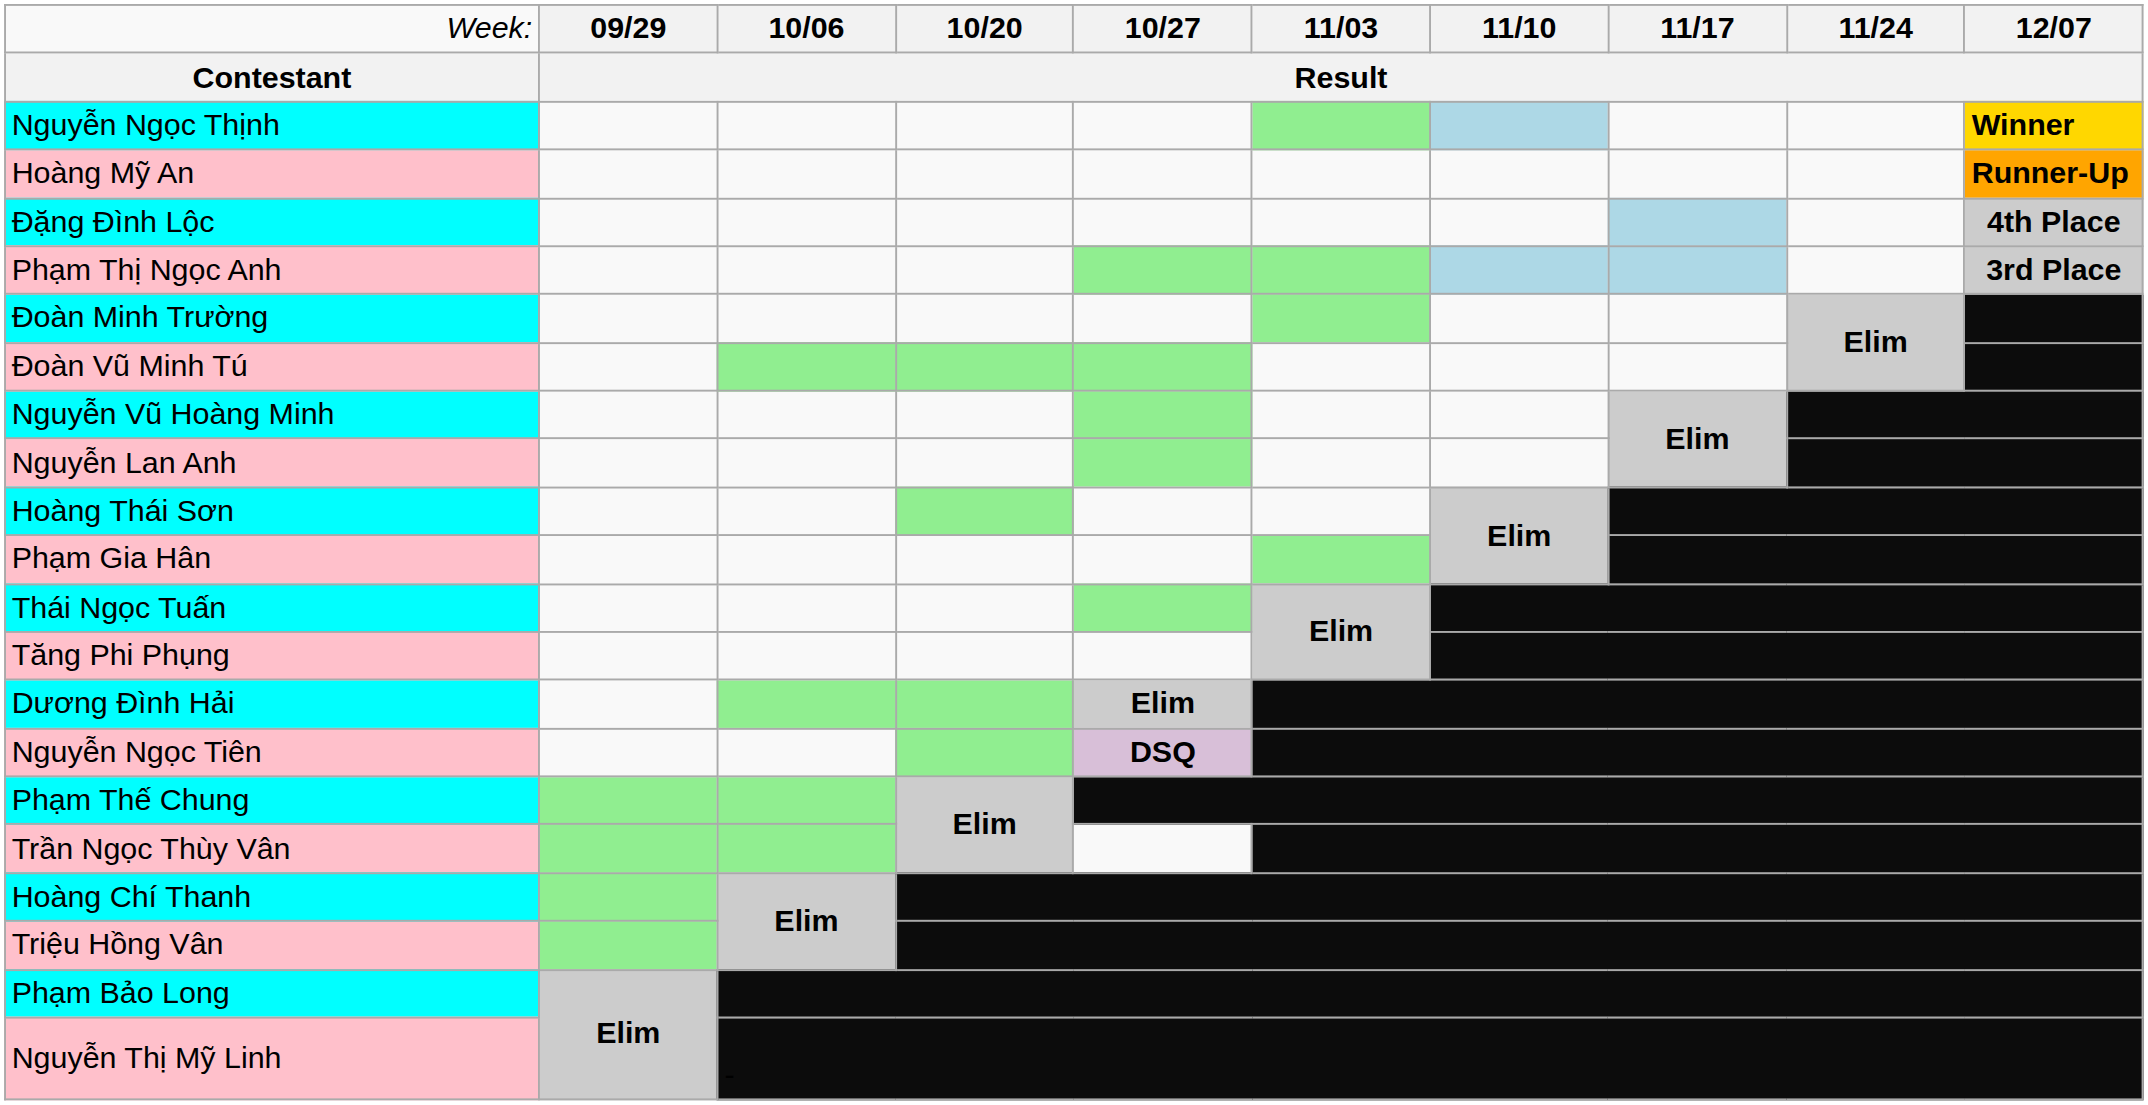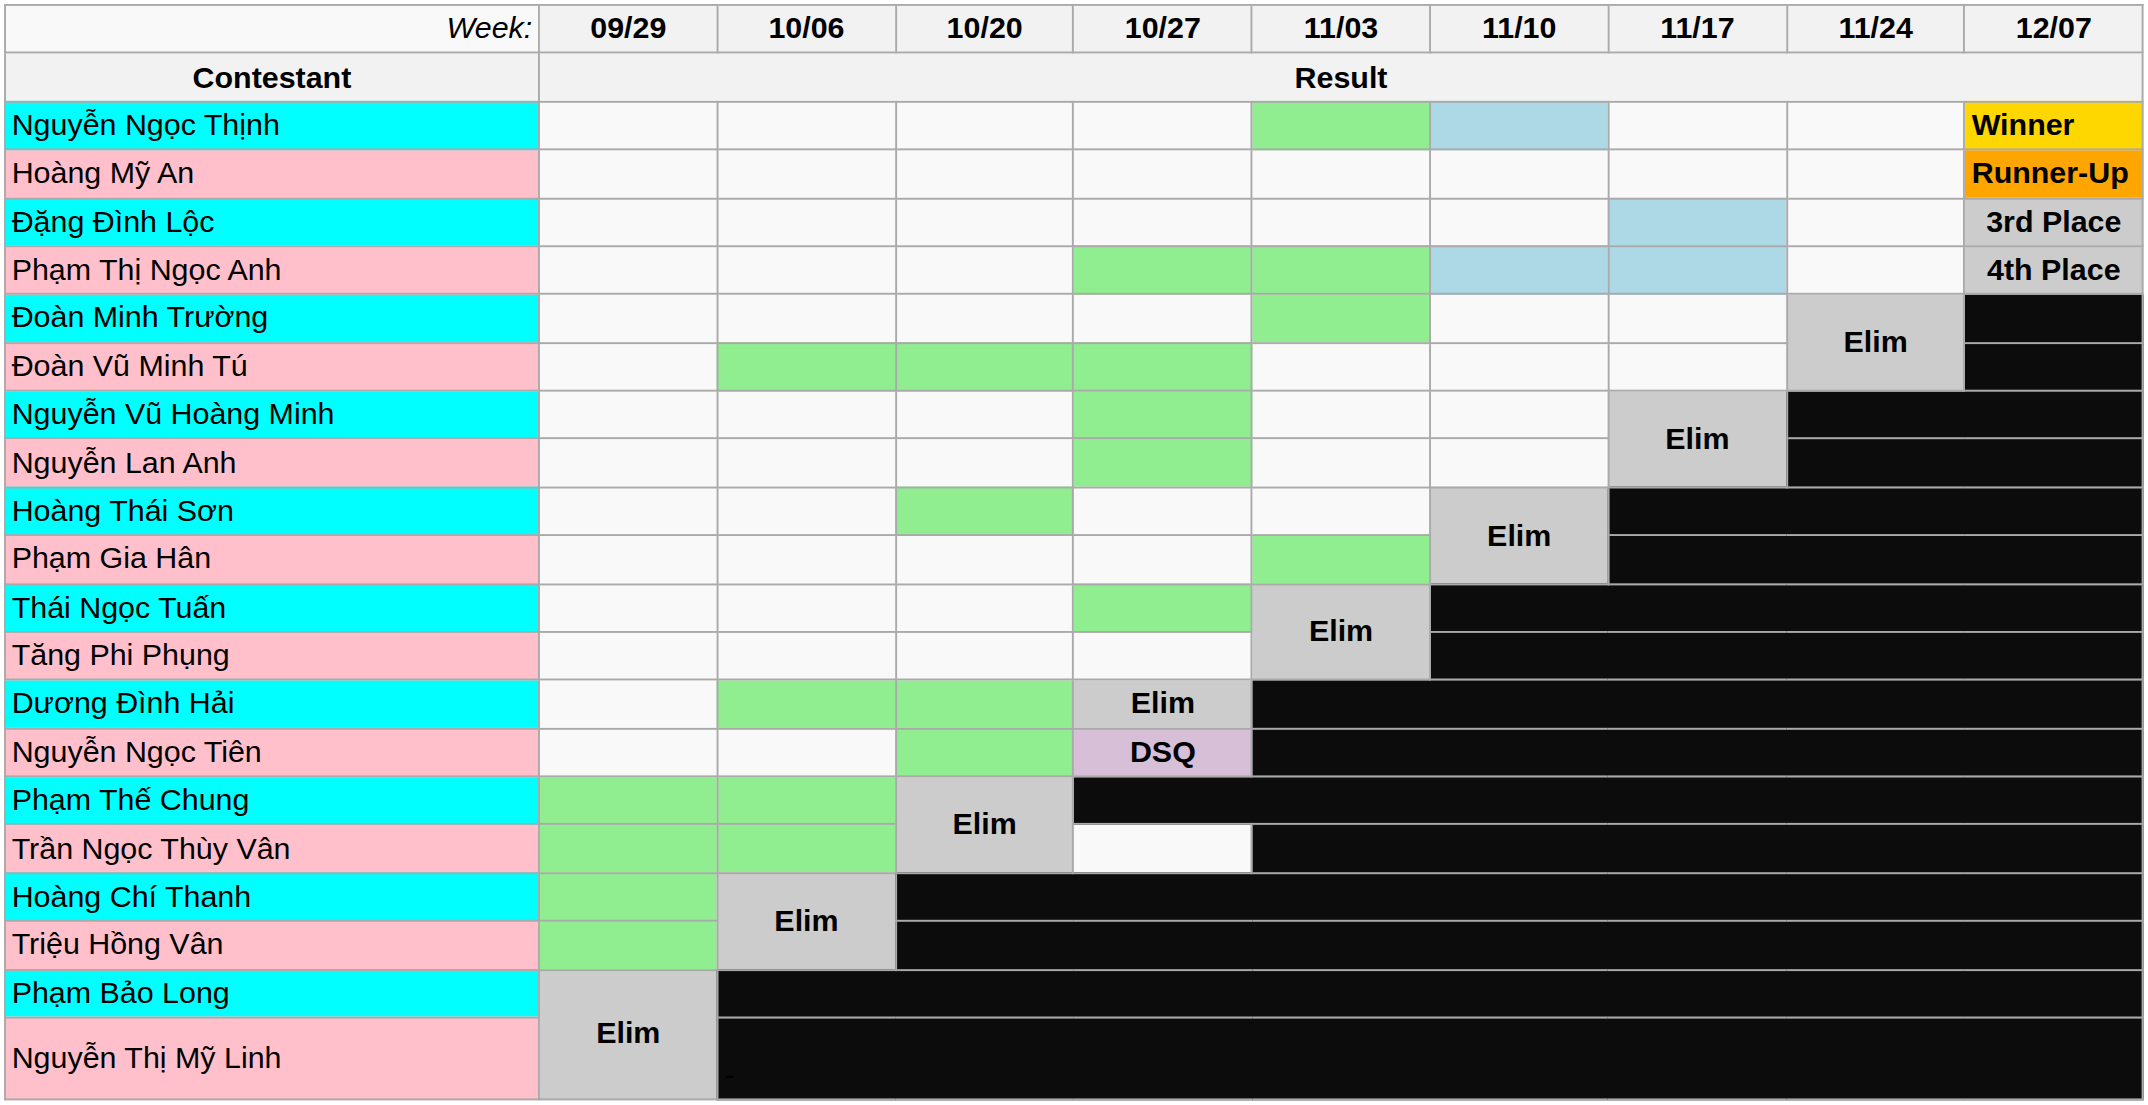 <table class="wikitable" style="margin:1em auto;">
 <tr>
 <td align="right" width="24%"><em>Week:</em></td>
 <th width="8%">09/29</th>
 <th width="8%">10/06</th>
 <th width="8%">10/20</th>
 <th width="8%">10/27</th>
 <th width="8%">11/03</th>
 <th width="8%">11/10</th>
 <th width="8%">11/17</th>
 <th width="8%">11/24</th>
 <th width="8%">12/07</th>
 </tr>
 <tr>
 <th>Contestant</th>
 <th colspan="10" style="text-align:center;">Result</th>
 </tr>
 <tr>
 <td bgcolor="cyan">Nguyễn Ngọc Thịnh</td>
 <td></td>
 <td></td>
 <td></td>
 <td></td>
 <td bgcolor="lightgreen" align="center"></td>
 <td bgcolor="lightblue" align="center"></td>
 <td></td>
 <td></td>
 <td bgcolor="gold"><strong>Winner</strong></td>
 </tr>
 <tr>
 <td bgcolor="pink">Hoàng Mỹ An</td>
 <td></td>
 <td></td>
 <td></td>
 <td></td>
 <td></td>
 <td></td>
 <td></td>
 <td></td>
 <td bgcolor="orange"><strong>Runner-Up</strong></td>
 </tr>
 <tr>
 <td bgcolor="cyan">Đặng Đình Lộc</td>
 <td></td>
 <td></td>
 <td></td>
 <td></td>
 <td></td>
 <td></td>
 <td bgcolor="lightblue" align="center"></td>
 <td></td>
-<td bgcolor="cccccc" align="center"><strong>4th Place</strong></td>
+<td bgcolor="cccccc" align="center"><strong>3rd Place</strong></td>
 </tr>
 <tr>
 <td bgcolor="pink">Phạm Thị Ngọc Anh</td>
 <td></td>
 <td></td>
 <td></td>
 <td bgcolor="lightgreen" align="center"></td>
 <td bgcolor="lightgreen" align="center"></td>
 <td bgcolor="lightblue" align="center"></td>
 <td bgcolor="lightblue" align="center"></td>
 <td></td>
-<td bgcolor="cccccc" align="center"><strong>3rd Place</strong></td>
+<td bgcolor="cccccc" align="center"><strong>4th Place</strong></td>
 </tr>
 <tr>
 <td bgcolor="cyan">Đoàn Minh Trường</td>
 <td></td>
 <td></td>
 <td></td>
 <td></td>
 <td bgcolor="lightgreen" align="center"></td>
 <td></td>
 <td></td>
 <td bgcolor="cccccc" rowspan=2 align=center><strong>Elim</strong></td>
 <td bgcolor="ccc" colspan=10></td>
 </tr>
 <tr>
 <td bgcolor="pink">Đoàn Vũ Minh Tú</td>
 <td></td>
 <td bgcolor="lightgreen" align="center"></td>
 <td bgcolor="lightgreen" align="center"></td>
 <td bgcolor="lightgreen" align="center"></td>
 <td></td>
 <td></td>
 <td></td>
 <td bgcolor="ccc" colspan=10></td>
 </tr>
 <tr>
 <td bgcolor="cyan">Nguyễn Vũ Hoàng Minh</td>
 <td></td>
 <td></td>
 <td></td>
 <td bgcolor="lightgreen" align="center"></td>
 <td></td>
 <td></td>
 <td bgcolor="cccccc" rowspan=2 align=center><strong>Elim</strong></td>
 <td bgcolor="ccc" colspan=10></td>
 </tr>
 <tr>
 <td bgcolor="pink">Nguyễn Lan Anh</td>
 <td></td>
 <td></td>
 <td></td>
 <td bgcolor="lightgreen" align="center"></td>
 <td></td>
 <td></td>
 <td bgcolor="ccc" colspan=10></td>
 </tr>
 <tr>
 <td bgcolor="cyan">Hoàng Thái Sơn</td>
 <td></td>
 <td></td>
 <td bgcolor="lightgreen" align="center"></td>
 <td></td>
 <td></td>
 <td bgcolor="cccccc" rowspan=2 align=center><strong>Elim</strong></td>
 <td bgcolor="ccc" colspan=10></td>
 </tr>
 <tr>
 <td bgcolor="pink">Phạm Gia Hân</td>
 <td></td>
 <td></td>
 <td></td>
 <td></td>
 <td bgcolor="lightgreen" align="center"></td>
 <td bgcolor="ccc" colspan=10></td>
 </tr>
 <tr>
 <td bgcolor="cyan">Thái Ngọc Tuấn</td>
 <td></td>
 <td></td>
 <td></td>
 <td bgcolor="lightgreen" align="center"></td>
 <td bgcolor="cccccc" rowspan=2 align=center><strong>Elim</strong></td>
 <td bgcolor="ccc" colspan=10></td>
 </tr>
 <tr>
 <td bgcolor="pink">Tăng Phi Phụng</td>
 <td></td>
 <td></td>
 <td></td>
 <td></td>
 <td bgcolor="ccc" colspan=10></td>
 </tr>
 <tr>
 <td bgcolor="cyan">Dương Đình Hải</td>
 <td></td>
 <td bgcolor="lightgreen" align="center"></td>
 <td bgcolor="lightgreen" align="center"></td>
 <td bgcolor="cccccc" align=center><strong>Elim</strong></td>
 <td bgcolor="ccc" colspan=10></td>
 </tr>
 <tr>
 <td bgcolor="pink">Nguyễn Ngọc Tiên</td>
 <td></td>
 <td></td>
 <td bgcolor="lightgreen" align="center"></td>
 <td bgcolor="thistle" align=center><span><strong>DSQ</strong></span></td>
 <td bgcolor="ccc" colspan=10></td>
 </tr>
 <tr>
 <td bgcolor="cyan">Phạm Thế Chung</td>
 <td bgcolor="lightgreen" align="center"></td>
 <td bgcolor="lightgreen" align="center"></td>
 <td bgcolor="cccccc" rowspan=2 align=center><strong>Elim</strong></td>
 <td bgcolor="ccc" colspan=10></td>
 </tr>
 <tr>
 <td bgcolor="pink">Trần Ngọc Thùy Vân</td>
 <td bgcolor="lightgreen" align="center"></td>
 <td bgcolor="lightgreen" align="center"></td>
 <td></td>
 <td bgcolor="ccc" colspan=10></td>
 </tr>
 <tr>
 <td bgcolor="cyan">Hoàng Chí Thanh</td>
 <td bgcolor="lightgreen" align="center"></td>
 <td bgcolor="cccccc" rowspan=2 align=center><strong>Elim</strong></td>
 <td bgcolor="ccc" colspan=10></td>
 </tr>
 <tr>
 <td bgcolor="pink">Triệu Hồng Vân</td>
 <td bgcolor="lightgreen" align="center"></td>
 <td bgcolor="ccc" colspan=10></td>
 </tr>
 <tr>
 <td bgcolor="cyan">Phạm Bảo Long</td>
 <td bgcolor="cccccc" rowspan=2 align=center><strong>Elim</strong></td>
 <td bgcolor="ccc" colspan=10></td>
 </tr>
 <tr>
 <td bgcolor="pink">Nguyễn Thị Mỹ Linh</td>
 <td bgcolor="ccc" colspan=10><br>-</td>
 </tr>
 </table>
